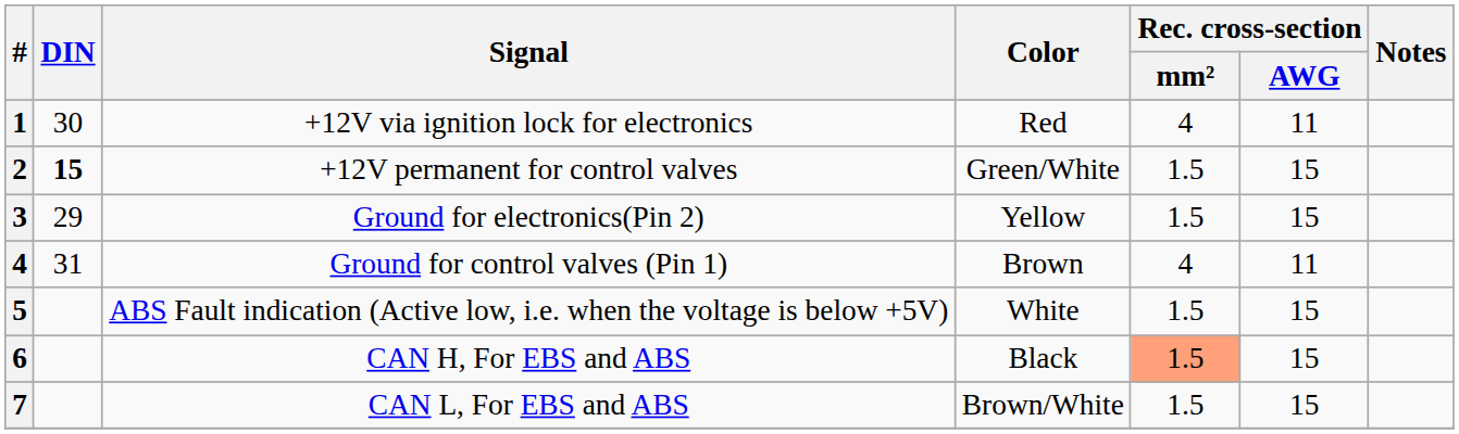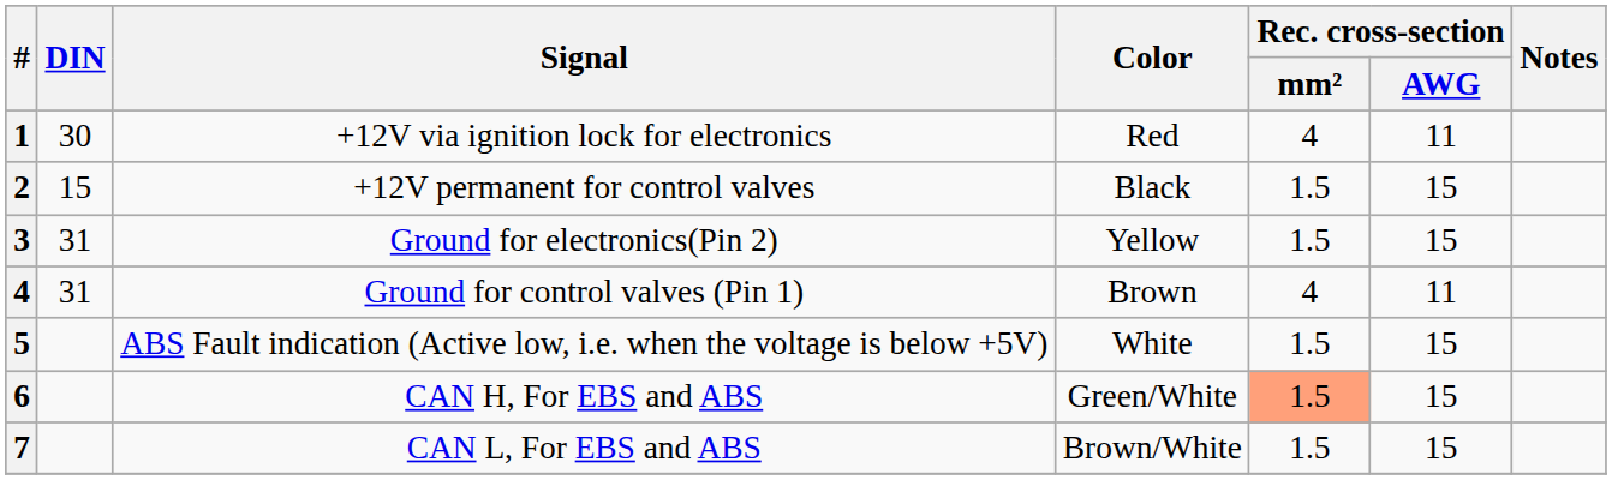 <table class="wikitable sortable" style="text-align: center">
 <tr>
 <th rowspan="2">#</th>
 <th rowspan="2"><a href='#'>DIN</a></th>
 <th rowspan="2">Signal</th>
 <th rowspan="2">Color</th>
 <th colspan="2">Rec. cross-section</th>
 <th rowspan="2">Notes</th>
 </tr>
 <tr>
 <th>mm²</th>
 <th><a href='#'>AWG</a></th>
 </tr>
 <tr>
 <th>1</th>
 <td>30</td>
 <td>+12V via ignition lock for electronics</td>
 <td>Red</td>
 <td>4</td>
 <td>11</td>
 <td></td>
 </tr>
 <tr>
 <th>2</th>
-<td><strong>15</strong></td>
+<td>15</td>
 <td>+12V permanent for control valves</td>
-<td>Green/White</td>
+<td>Black</td>
 <td>1.5</td>
 <td>15</td>
 <td></td>
 </tr>
 <tr>
 <th>3</th>
-<td>29</td>
+<td>31</td>
 <td><a href='#'>Ground</a> for electronics(Pin 2)</td>
 <td>Yellow</td>
 <td>1.5</td>
 <td>15</td>
 <td></td>
 </tr>
 <tr>
 <th>4</th>
 <td>31</td>
 <td><a href='#'>Ground</a> for control valves (Pin 1)</td>
 <td>Brown</td>
 <td>4</td>
 <td>11</td>
 <td></td>
 </tr>
 <tr>
 <th>5</th>
 <td></td>
 <td><a href='#'>ABS</a> Fault indication (Active low, i.e. when the voltage is below +5V)</td>
 <td>White</td>
 <td>1.5</td>
 <td>15</td>
 <td></td>
 </tr>
 <tr>
 <th>6</th>
 <td></td>
 <td><a href='#'>CAN</a> H, For <a href='#'>EBS</a> and <a href='#'>ABS</a></td>
-<td>Black</td>
+<td>Green/White</td>
 <td style="background: lightsalmon;">1.5</td>
 <td>15</td>
 <td> </td>
 </tr>
 <tr>
 <th>7</th>
 <td></td>
 <td><a href='#'>CAN</a> L, For <a href='#'>EBS</a> and <a href='#'>ABS</a></td>
 <td>Brown/White</td>
 <td>1.5</td>
 <td>15</td>
 <td> </td>
 </tr>
 <tr>
 </tr>
 </table>
